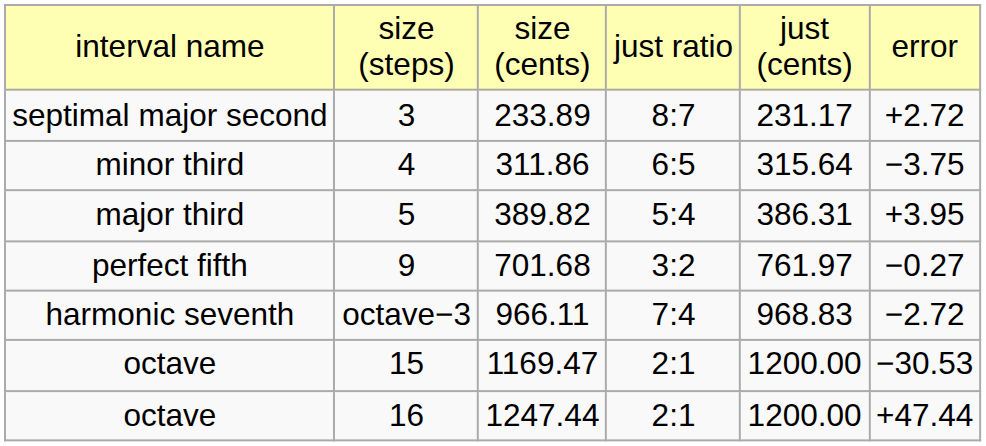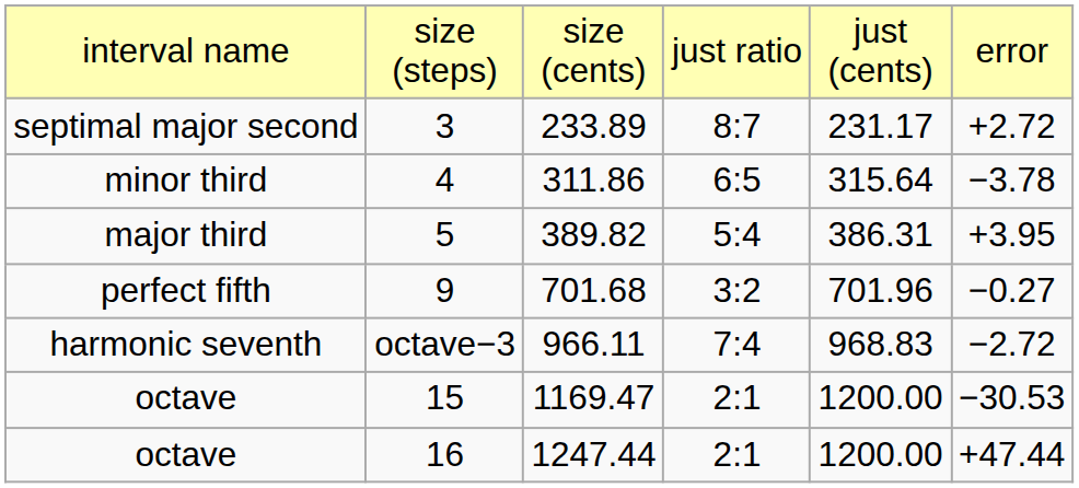 <table class="wikitable">
 <tr>
 <td align=center bgcolor="#ffffb4">interval name</td>
 <td align=center bgcolor="#ffffb4">size<br> (steps)</td>
 <td align=center bgcolor="#ffffb4">size<br> (cents)</td>
 <td align=center bgcolor="#ffffb4">just ratio</td>
 <td align=center bgcolor="#ffffb4">just<br> (cents)</td>
 <td align=center bgcolor="#ffffb4">error</td>
 </tr>
 <tr>
 <td align=center>septimal major second</td>
 <td align=center>3</td>
 <td align=center>233.89</td>
 <td align=center>8:7</td>
 <td align=center>231.17</td>
 <td align=center>+2.72</td>
 </tr>
 <tr>
 <td align=center>minor third</td>
 <td align=center>4</td>
 <td align=center>311.86</td>
 <td align=center>6:5</td>
 <td align=center>315.64</td>
-<td align=center>−3.75</td>
+<td align=center>−3.78</td>
 </tr>
 <tr>
 <td align=center>major third</td>
 <td align=center>5</td>
 <td align=center>389.82</td>
 <td align=center>5:4</td>
 <td align=center>386.31</td>
 <td align=center>+3.95</td>
 </tr>
 <tr>
 <td align=center>perfect fifth</td>
 <td align=center>9</td>
 <td align=center>701.68</td>
 <td align=center>3:2</td>
-<td align=center>761.97</td>
+<td align=center>701.96</td>
 <td align=center>−0.27</td>
 </tr>
 <tr>
 <td align=center>harmonic seventh</td>
 <td align=center>octave−3</td>
 <td align=center>966.11</td>
 <td align=center>7:4</td>
 <td align=center>968.83</td>
 <td align=center>−2.72</td>
 </tr>
 <tr>
 <td align=center>octave</td>
 <td align=center>15</td>
 <td align=center>1169.47</td>
 <td align=center>2:1</td>
 <td align=center>1200.00</td>
 <td align=center>−30.53</td>
 </tr>
 <tr>
 <td align=center>octave</td>
 <td align=center>16</td>
 <td align=center>1247.44</td>
 <td align=center>2:1</td>
 <td align=center>1200.00</td>
 <td align=center>+47.44</td>
 </tr>
 </table>
